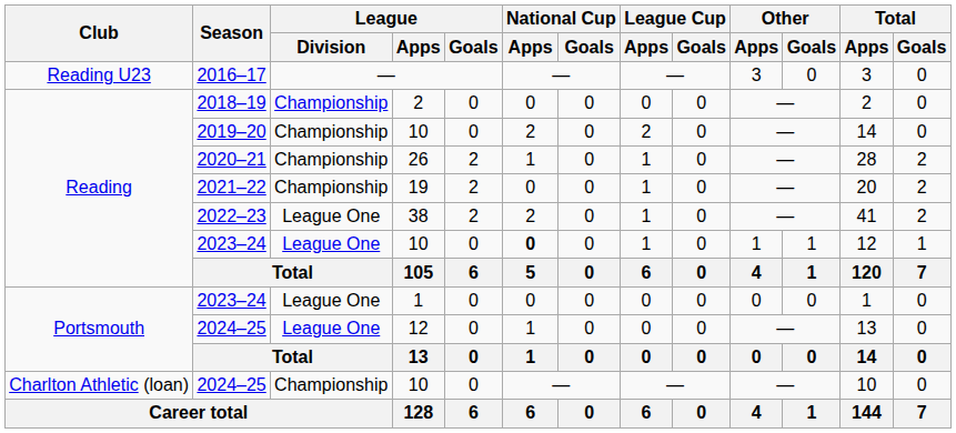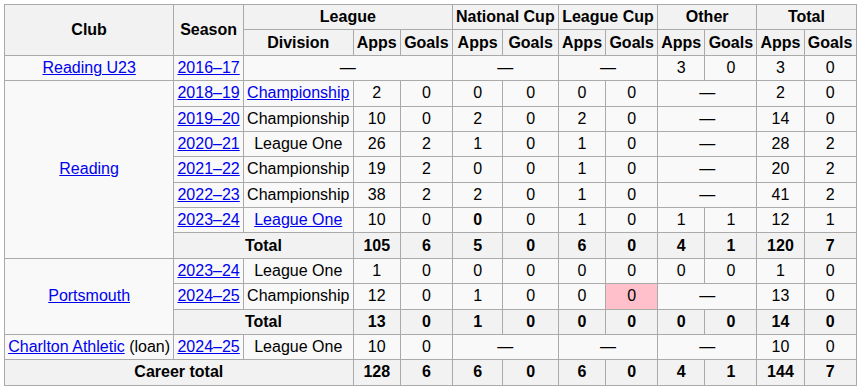 <table class="wikitable" style="text-align: center;">
 <tr>
 <th rowspan="2">Club</th>
 <th rowspan="2">Season</th>
 <th colspan="3">League</th>
 <th colspan="2">National Cup</th>
 <th colspan="2">League Cup</th>
 <th colspan="2">Other</th>
 <th colspan="2">Total</th>
 </tr>
 <tr>
 <th>Division</th>
 <th>Apps</th>
 <th>Goals</th>
 <th>Apps</th>
 <th>Goals</th>
 <th>Apps</th>
 <th>Goals</th>
 <th>Apps</th>
 <th>Goals</th>
 <th>Apps</th>
 <th>Goals</th>
 </tr>
 <tr>
 <td><a href='#'>Reading U23</a></td>
 <td><a href='#'>2016–17</a></td>
 <td colspan="3">—</td>
 <td colspan="2">—</td>
 <td colspan="2">—</td>
 <td>3</td>
 <td>0</td>
 <td>3</td>
 <td>0</td>
 </tr>
 <tr>
 <td rowspan="7" valign="center"><a href='#'>Reading</a></td>
 <td><a href='#'>2018–19</a></td>
 <td><a href='#'>Championship</a></td>
 <td>2</td>
 <td>0</td>
 <td>0</td>
 <td>0</td>
 <td>0</td>
 <td>0</td>
 <td colspan=2>—</td>
 <td>2</td>
 <td>0</td>
 </tr>
 <tr>
 <td><a href='#'>2019–20</a></td>
 <td>Championship</td>
 <td>10</td>
 <td>0</td>
 <td>2</td>
 <td>0</td>
 <td>2</td>
 <td>0</td>
 <td colspan=2>—</td>
 <td>14</td>
 <td>0</td>
 </tr>
 <tr>
 <td><a href='#'>2020–21</a></td>
-<td>Championship</td>
+<td>League One</td>
 <td>26</td>
 <td>2</td>
 <td>1</td>
 <td>0</td>
 <td>1</td>
 <td>0</td>
 <td colspan=2>—</td>
 <td>28</td>
 <td>2</td>
 </tr>
 <tr>
 <td><a href='#'>2021–22</a></td>
 <td>Championship</td>
 <td>19</td>
 <td>2</td>
 <td>0</td>
 <td>0</td>
 <td>1</td>
 <td>0</td>
 <td colspan=2>—</td>
 <td>20</td>
 <td>2</td>
 </tr>
 <tr>
 <td><a href='#'>2022–23</a></td>
-<td>League One</td>
+<td>Championship</td>
 <td>38</td>
 <td>2</td>
 <td>2</td>
 <td>0</td>
 <td>1</td>
 <td>0</td>
 <td colspan=2>—</td>
 <td>41</td>
 <td>2</td>
 </tr>
 <tr>
 <td><a href='#'>2023–24</a></td>
 <td><a href='#'>League One</a></td>
 <td>10</td>
 <td>0</td>
 <td><strong>0</strong></td>
 <td>0</td>
 <td>1</td>
 <td>0</td>
 <td>1</td>
 <td>1</td>
 <td>12</td>
 <td>1</td>
 </tr>
 <tr>
 <th colspan="2">Total</th>
 <th>105</th>
 <th>6</th>
 <th>5</th>
 <th>0</th>
 <th>6</th>
 <th>0</th>
 <th>4</th>
 <th>1</th>
 <th>120</th>
 <th>7</th>
 </tr>
 <tr>
 <td rowspan="3" valign="center"><a href='#'>Portsmouth</a></td>
 <td><a href='#'>2023–24</a></td>
 <td>League One</td>
 <td>1</td>
 <td>0</td>
 <td>0</td>
 <td>0</td>
 <td>0</td>
 <td>0</td>
 <td>0</td>
 <td>0</td>
 <td>1</td>
 <td>0</td>
 </tr>
 <tr>
 <td><a href='#'>2024–25</a></td>
-<td><a href='#'>League One</a></td>
+<td>Championship</td>
 <td>12</td>
 <td>0</td>
 <td>1</td>
 <td>0</td>
 <td>0</td>
-<td>0</td>
+<td style="background: pink;">0</td>
 <td colspan=2>—</td>
 <td>13</td>
 <td>0</td>
 </tr>
 <tr>
 <th colspan="2">Total</th>
 <th>13</th>
 <th>0</th>
 <th>1</th>
 <th>0</th>
 <th>0</th>
 <th>0</th>
 <th>0</th>
 <th>0</th>
 <th>14</th>
 <th>0</th>
 </tr>
 <tr>
 <td><a href='#'>Charlton Athletic</a> (loan)</td>
 <td><a href='#'>2024–25</a></td>
-<td>Championship</td>
+<td>League One</td>
 <td>10</td>
 <td>0</td>
 <td colspan=2>—</td>
 <td colspan=2>—</td>
 <td colspan=2>—</td>
 <td>10</td>
 <td>0</td>
 </tr>
 <tr>
 <th colspan="3">Career total</th>
 <th>128</th>
 <th>6</th>
 <th>6</th>
 <th>0</th>
 <th>6</th>
 <th>0</th>
 <th>4</th>
 <th>1</th>
 <th>144</th>
 <th>7</th>
 </tr>
 </table>
